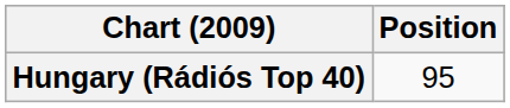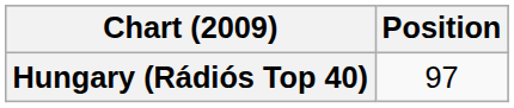 <table class="wikitable plainrowheaders" style="text-align:center">
 <tr>
 <th>Chart (2009)</th>
 <th>Position</th>
 </tr>
 <tr>
 <th scope="row">Hungary (Rádiós Top 40)</th>
-<td>95</td>
+<td>97</td>
 </tr>
 </table>
